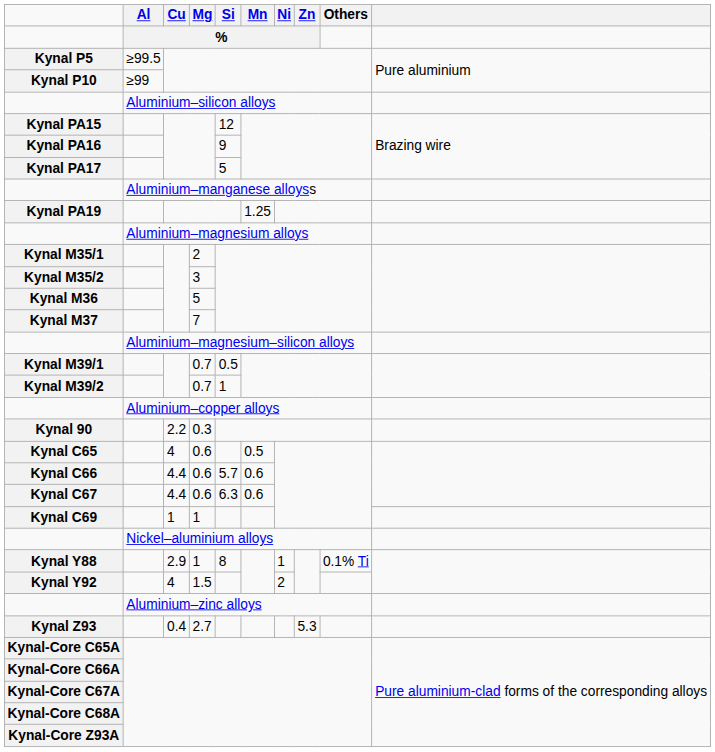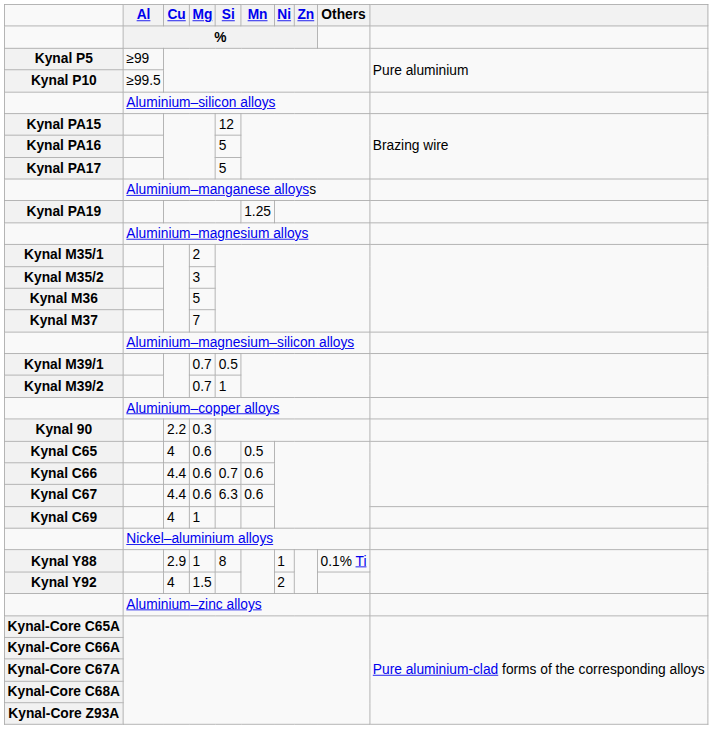 <table class=wikitable>
 <tr>
 <td></td>
 <th><a href='#'>Al</a></th>
 <th><a href='#'>Cu</a></th>
 <th><a href='#'>Mg</a></th>
 <th><a href='#'>Si</a></th>
 <th><a href='#'>Mn</a></th>
 <th><a href='#'>Ni</a></th>
 <th><a href='#'>Zn</a></th>
 <th>Others</th>
 <th></th>
 </tr>
 <tr>
 <td></td>
 <th colspan=7>%</th>
 <td></td>
 <td></td>
 </tr>
 <tr>
 <th>Kynal P5</th>
-<td>≥99.5</td>
+<td>≥99</td>
 <td colspan=7 rowspan=2></td>
 <td rowspan=2>Pure aluminium </td>
 </tr>
 <tr>
 <th>Kynal P10</th>
-<td>≥99</td>
+<td>≥99.5</td>
 </tr>
 <tr>
 <td></td>
 <td colspan=8><a href='#'>Aluminium–silicon alloys</a></td>
 <td></td>
 </tr>
 <tr>
 <th>Kynal PA15</th>
 <td></td>
 <td colspan=2 rowspan=3></td>
 <td>12</td>
 <td colspan=4 rowspan=3></td>
 <td rowspan=3>Brazing wire </td>
 </tr>
 <tr>
 <th>Kynal PA16</th>
 <td></td>
-<td>9</td>
+<td>5</td>
 </tr>
 <tr>
 <th>Kynal PA17</th>
 <td></td>
 <td>5</td>
 </tr>
 <tr>
 <td></td>
 <td colspan=8><a href='#'>Aluminium–manganese alloys</a>s</td>
 <td></td>
 </tr>
 <tr>
 <th>Kynal PA19</th>
 <td></td>
 <td colspan=3></td>
 <td>1.25</td>
 <td colspan=3></td>
 <td></td>
 </tr>
 <tr>
 <td></td>
 <td colspan=8><a href='#'>Aluminium–magnesium alloys</a></td>
 <td></td>
 </tr>
 <tr>
 <th>Kynal M35/1</th>
 <td></td>
 <td rowspan=4></td>
 <td>2</td>
 <td colspan=5 rowspan=4></td>
 <td rowspan=4></td>
 </tr>
 <tr>
 <th>Kynal M35/2</th>
 <td></td>
 <td>3</td>
 </tr>
 <tr>
 <th>Kynal M36</th>
 <td></td>
 <td>5</td>
 </tr>
 <tr>
 <th>Kynal M37</th>
 <td></td>
 <td>7</td>
 </tr>
 <tr>
 <td></td>
 <td colspan=8><a href='#'>Aluminium–magnesium–silicon alloys</a></td>
 <td></td>
 </tr>
 <tr>
 <th>Kynal M39/1</th>
 <td></td>
 <td rowspan=2></td>
 <td>0.7</td>
 <td>0.5</td>
 <td colspan=4 rowspan=2></td>
 <td rowspan=2></td>
 </tr>
 <tr>
 <th>Kynal M39/2</th>
 <td></td>
 <td>0.7</td>
 <td>1</td>
 </tr>
 <tr>
 <td></td>
 <td colspan=8><a href='#'>Aluminium–copper alloys</a></td>
 <td></td>
 </tr>
 <tr>
 <th>Kynal 90</th>
 <td></td>
 <td>2.2</td>
 <td>0.3</td>
 <td colspan=5></td>
 <td></td>
 </tr>
 <tr>
 <th>Kynal C65</th>
 <td></td>
 <td>4</td>
 <td>0.6</td>
 <td></td>
 <td>0.5</td>
 <td colspan=3 rowspan=4></td>
 <td rowspan=3></td>
 </tr>
 <tr>
 <th>Kynal C66</th>
 <td></td>
 <td>4.4</td>
 <td>0.6</td>
-<td>5.7</td>
+<td>0.7</td>
 <td>0.6</td>
 </tr>
 <tr>
 <th>Kynal C67</th>
 <td></td>
 <td>4.4</td>
 <td>0.6</td>
 <td>6.3</td>
 <td>0.6</td>
 </tr>
 <tr>
 <th>Kynal C69</th>
 <td></td>
-<td>1</td>
+<td>4</td>
 <td>1</td>
 <td></td>
 <td></td>
 <td></td>
 </tr>
 <tr>
 <td></td>
 <td colspan=8><a href='#'>Nickel–aluminium alloys</a></td>
 <td></td>
 </tr>
 <tr>
 <th>Kynal Y88</th>
 <td></td>
 <td>2.9</td>
 <td>1</td>
 <td>8</td>
 <td rowspan=2></td>
 <td>1</td>
 <td rowspan=2></td>
 <td>0.1% <a href='#'>Ti</a></td>
 <td rowspan=2></td>
 </tr>
 <tr>
 <th>Kynal Y92</th>
 <td></td>
 <td>4</td>
 <td>1.5</td>
 <td></td>
 <td>2</td>
 <td></td>
 </tr>
 <tr>
 <td></td>
 <td colspan=8><a href='#'>Aluminium–zinc alloys</a></td>
 <td></td>
 </tr>
 <tr>
-<th>Kynal Z93</th>
-<td></td>
-<td>0.4</td>
-<td>2.7</td>
-<td></td>
-<td></td>
-<td></td>
-<td>5.3</td>
-<td></td>
-<td></td>
-</tr>
-<tr>
 <th>Kynal-Core C65A</th>
 <td colspan=8 rowspan=5></td>
 <td rowspan=5><a href='#'>Pure aluminium-clad</a> forms of the corresponding alloys </td>
 </tr>
 <tr>
 <th>Kynal-Core C66A</th>
 </tr>
 <tr>
 <th>Kynal-Core C67A</th>
 </tr>
 <tr>
 <th>Kynal-Core C68A</th>
 </tr>
 <tr>
 <th>Kynal-Core Z93A</th>
 </tr>
 </table>
